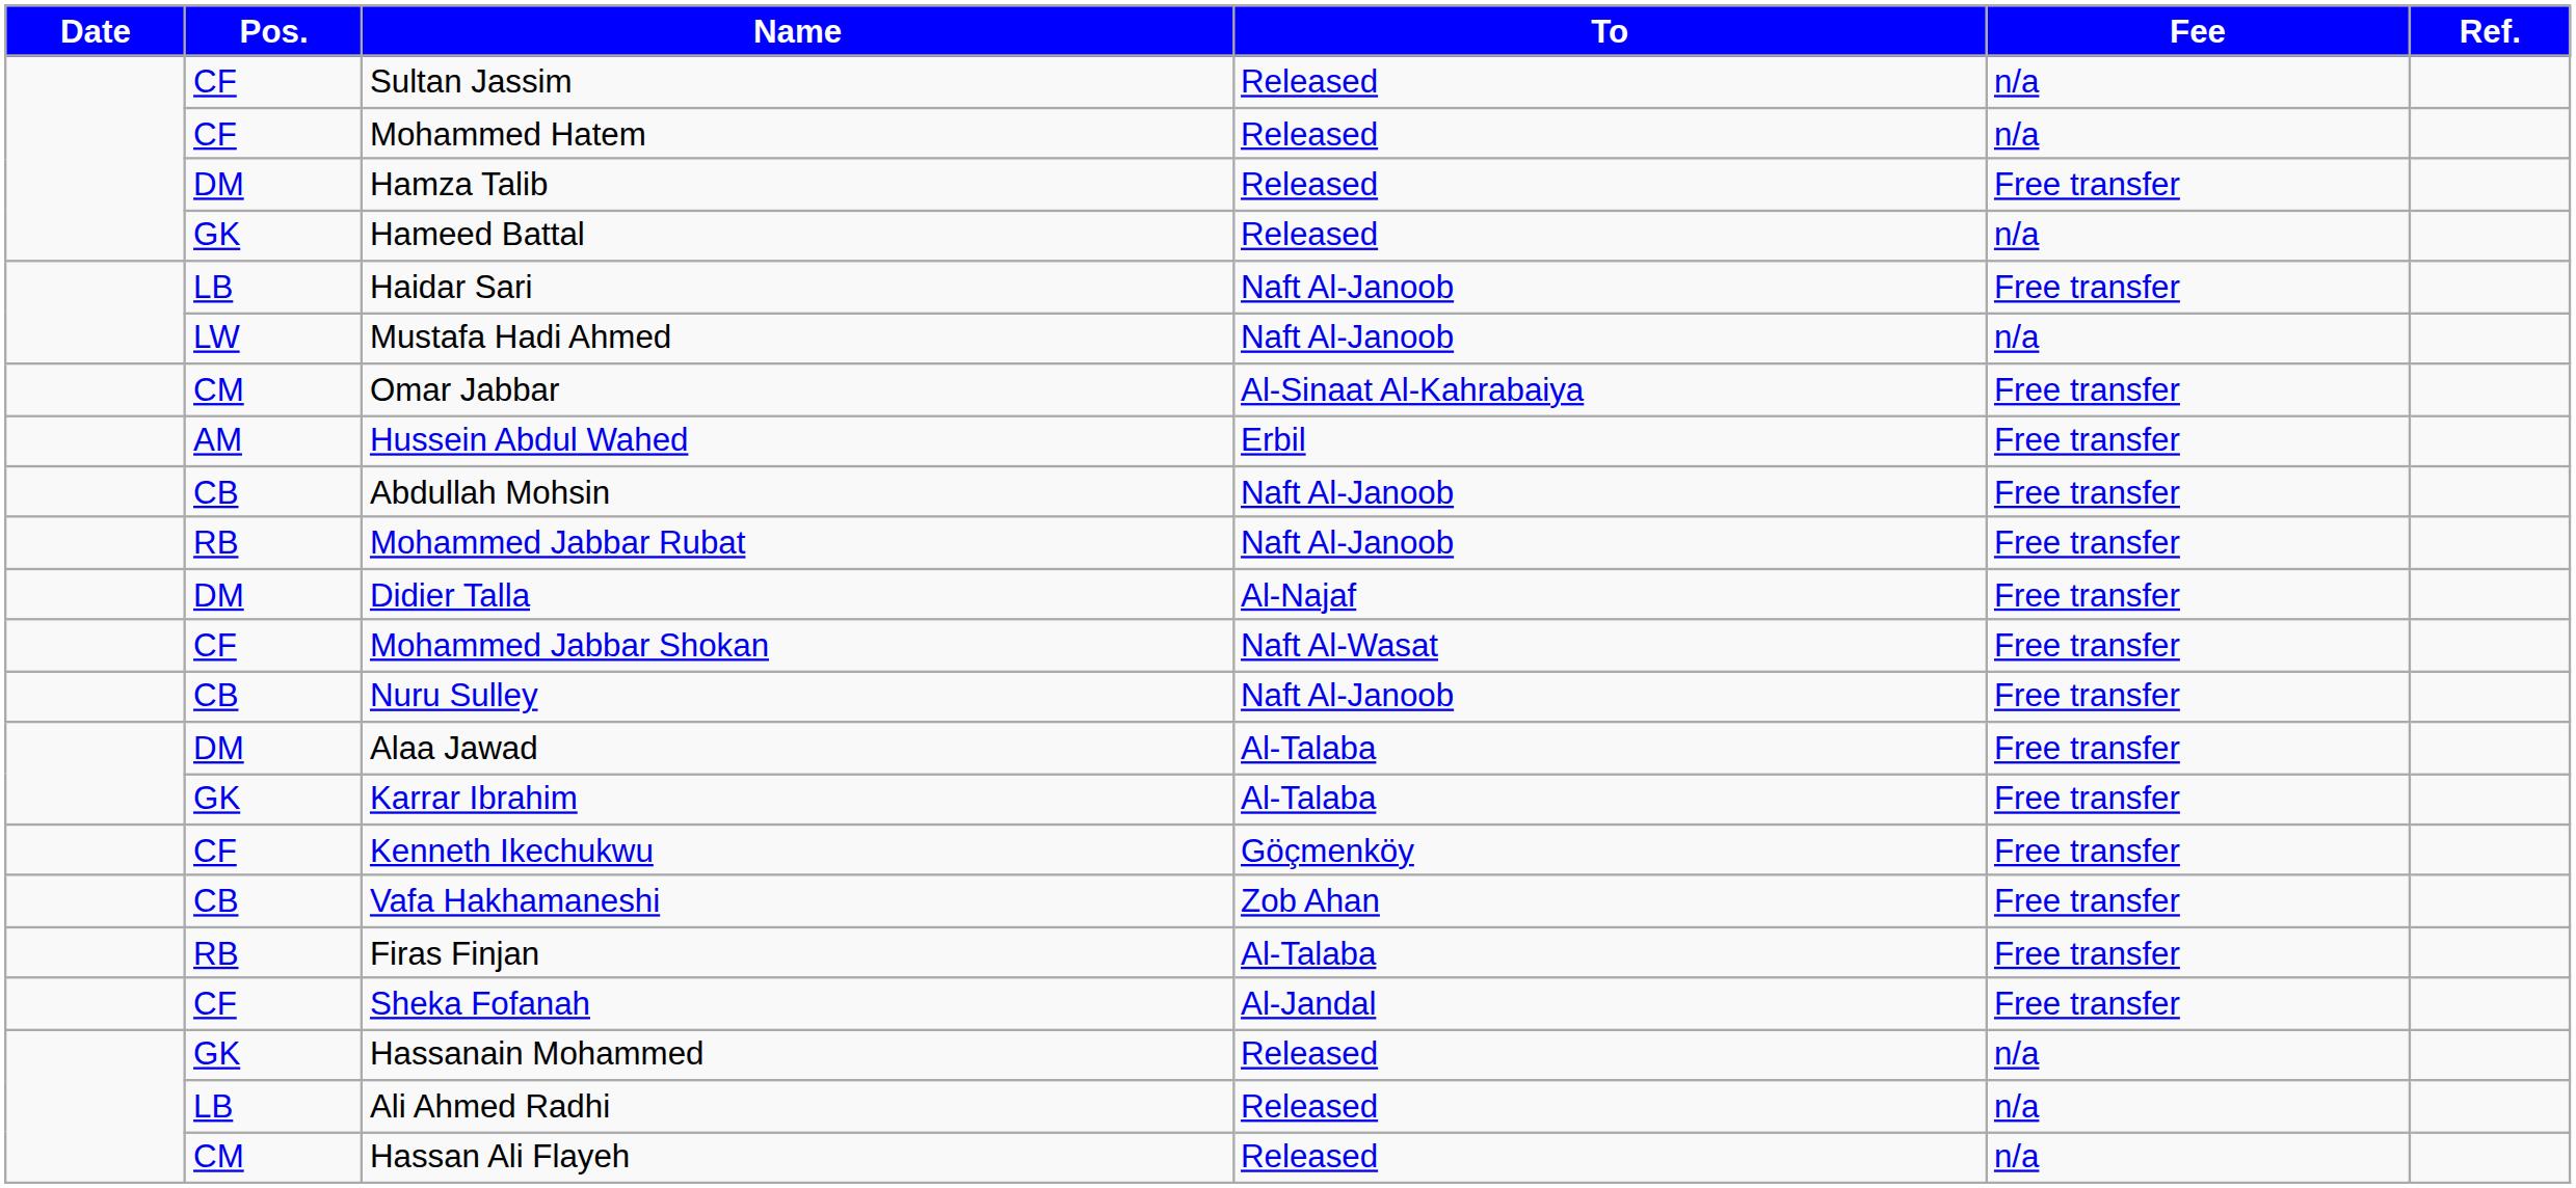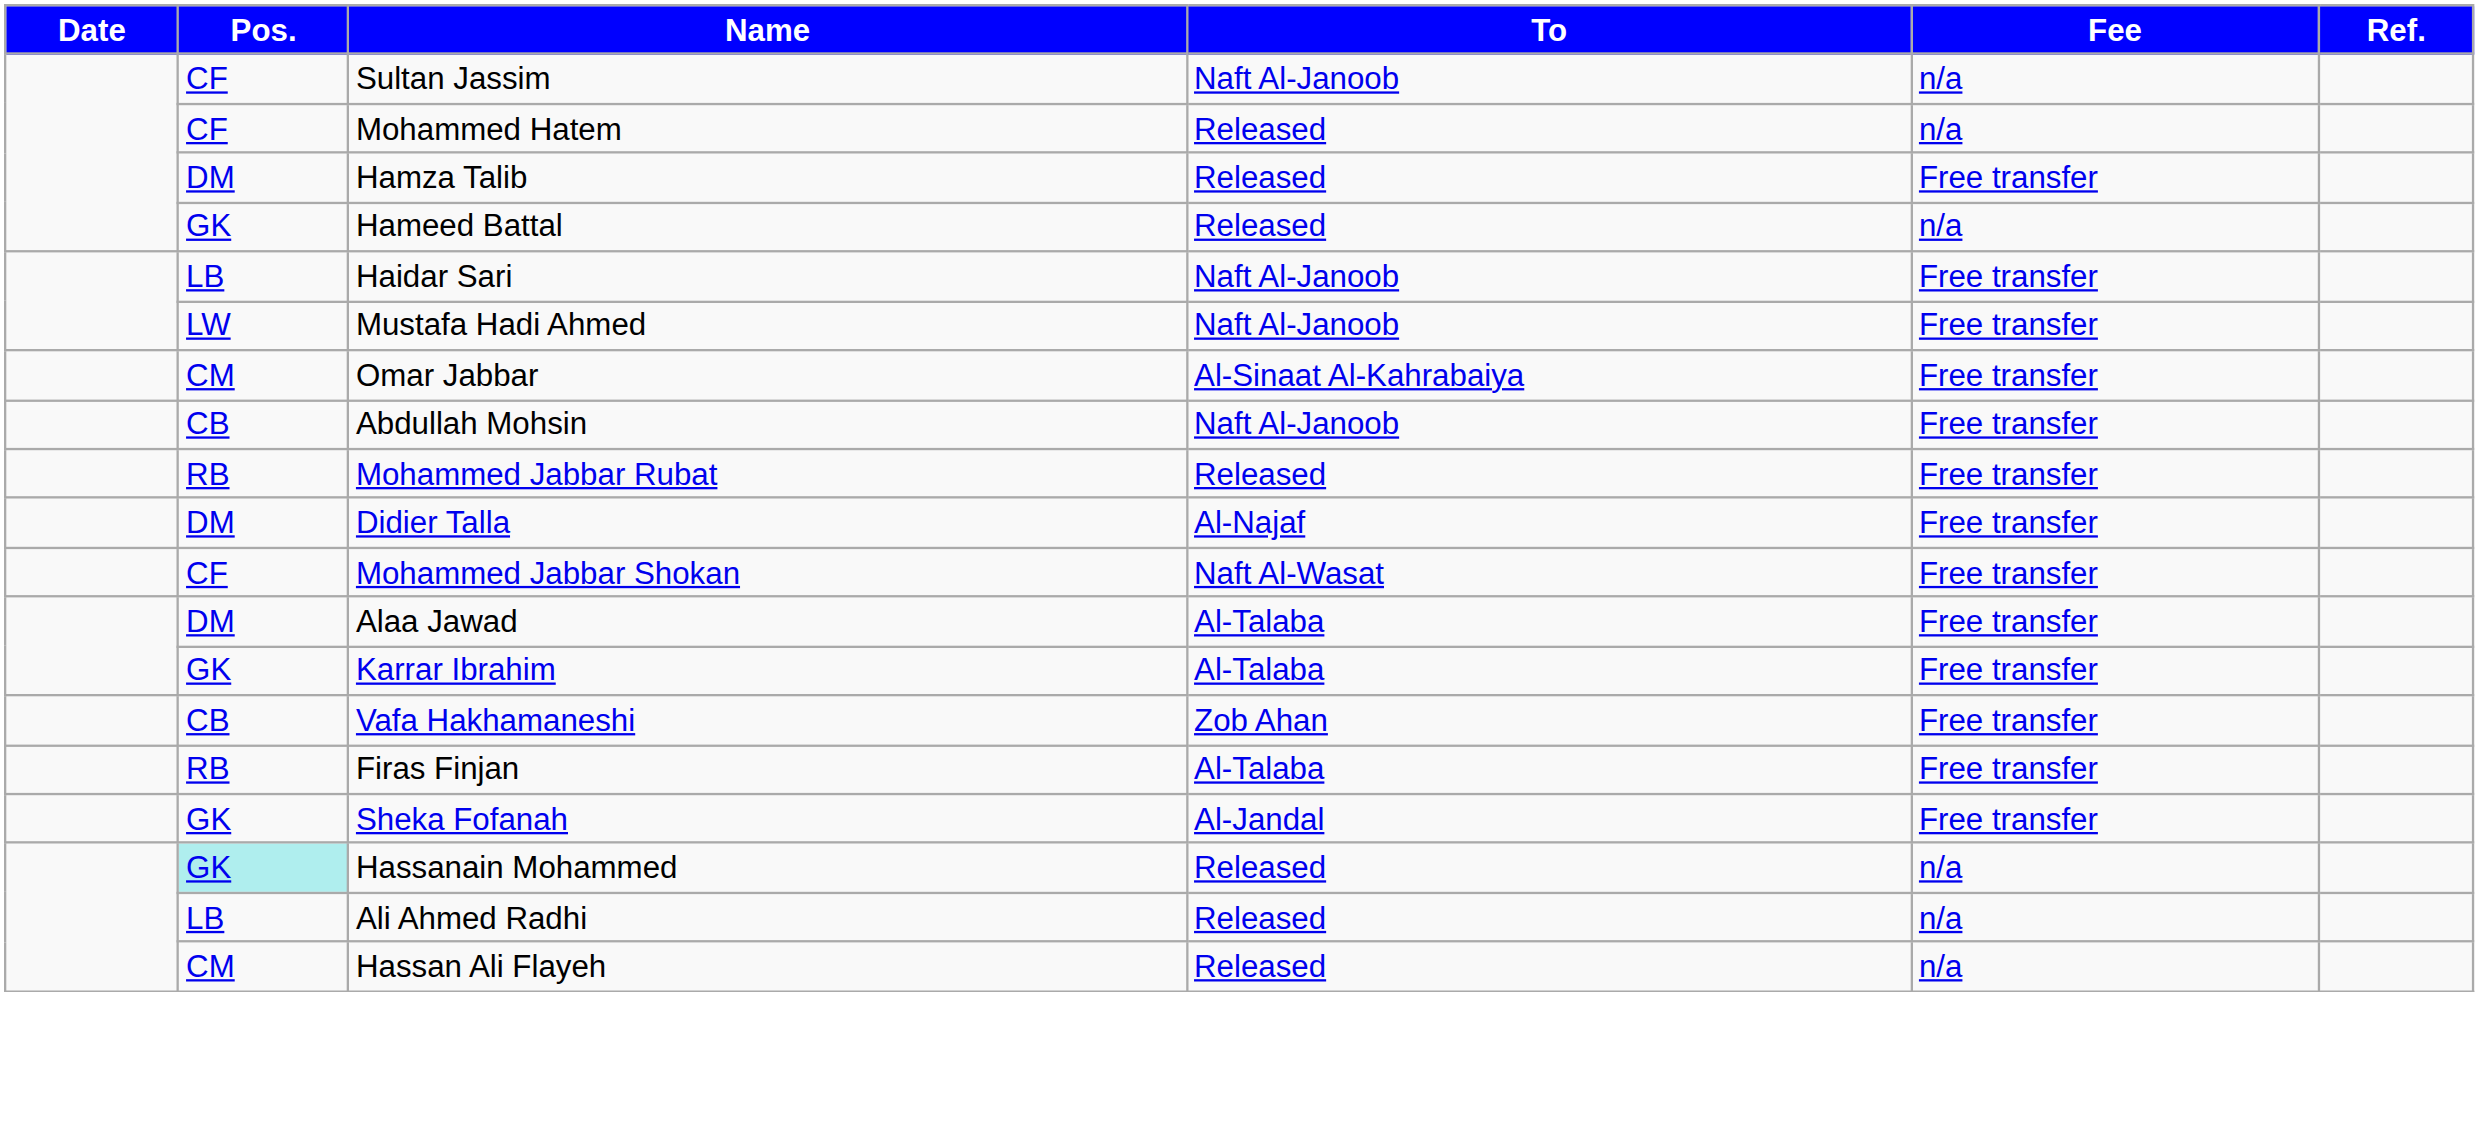 <table class="wikitable sortable" style="width:85%; text-align:center; font-size:85%; text-align:left;">
 <tr>
 <th style="color:white; background:blue;">Date</th>
 <th style="color:white; background:blue;">Pos.</th>
 <th style="color:white; background:blue;">Name</th>
 <th style="color:white; background:blue;">To</th>
 <th style="color:white; background:blue;">Fee</th>
 <th style="color:white; background:blue;">Ref.</th>
 </tr>
 <tr>
 <td rowspan="4"></td>
 <td><a href='#'>CF</a></td>
 <td> Sultan Jassim</td>
-<td><a href='#'>Released</a></td>
+<td> <a href='#'>Naft Al-Janoob</a></td>
 <td><a href='#'>n/a</a></td>
 <td></td>
 </tr>
 <tr>
 <td><a href='#'>CF</a></td>
 <td> Mohammed Hatem</td>
 <td><a href='#'>Released</a></td>
 <td><a href='#'>n/a</a></td>
 <td></td>
 </tr>
 <tr>
 <td><a href='#'>DM</a></td>
 <td> Hamza Talib</td>
 <td><a href='#'>Released</a></td>
 <td><a href='#'>Free transfer</a></td>
 <td></td>
 </tr>
 <tr>
 <td><a href='#'>GK</a></td>
 <td> Hameed Battal</td>
 <td><a href='#'>Released</a></td>
 <td><a href='#'>n/a</a></td>
 <td></td>
 </tr>
 <tr>
 <td rowspan="2"></td>
 <td><a href='#'>LB</a></td>
 <td> Haidar Sari</td>
 <td> <a href='#'>Naft Al-Janoob</a></td>
 <td><a href='#'>Free transfer</a></td>
 <td></td>
 </tr>
 <tr>
 <td><a href='#'>LW</a></td>
 <td> Mustafa Hadi Ahmed</td>
 <td> <a href='#'>Naft Al-Janoob</a></td>
-<td><a href='#'>n/a</a></td>
+<td><a href='#'>Free transfer</a></td>
 <td></td>
 </tr>
 <tr>
 <td rowspan="1"></td>
 <td><a href='#'>CM</a></td>
 <td> Omar Jabbar</td>
 <td> <a href='#'>Al-Sinaat Al-Kahrabaiya</a></td>
 <td><a href='#'>Free transfer</a></td>
-<td></td>
-</tr>
-<tr>
-<td></td>
-<td><a href='#'>AM</a></td>
-<td> <a href='#'>Hussein Abdul Wahed</a></td>
-<td> <a href='#'>Erbil</a></td>
-<td rowspan="1"><a href='#'>Free transfer</a></td>
 <td></td>
 </tr>
 <tr>
 <td></td>
 <td><a href='#'>CB</a></td>
 <td> Abdullah Mohsin</td>
 <td> <a href='#'>Naft Al-Janoob</a></td>
 <td><a href='#'>Free transfer</a></td>
 <td></td>
 </tr>
 <tr>
 <td></td>
 <td><a href='#'>RB</a></td>
 <td> <a href='#'>Mohammed Jabbar Rubat</a></td>
-<td> <a href='#'>Naft Al-Janoob</a></td>
+<td><a href='#'>Released</a></td>
 <td><a href='#'>Free transfer</a></td>
 <td></td>
 </tr>
 <tr>
 <td></td>
 <td><a href='#'>DM</a></td>
 <td> <a href='#'>Didier Talla</a></td>
 <td> <a href='#'>Al-Najaf</a></td>
 <td><a href='#'>Free transfer</a></td>
 <td></td>
 </tr>
 <tr>
 <td></td>
 <td><a href='#'>CF</a></td>
 <td> <a href='#'>Mohammed Jabbar Shokan</a></td>
 <td> <a href='#'>Naft Al-Wasat</a></td>
 <td><a href='#'>Free transfer</a></td>
 <td></td>
 </tr>
 <tr>
-<td></td>
-<td><a href='#'>CB</a></td>
-<td> <a href='#'>Nuru Sulley</a></td>
-<td> <a href='#'>Naft Al-Janoob</a></td>
-<td><a href='#'>Free transfer</a></td>
-<td></td>
-</tr>
-<tr>
 <td rowspan="2"></td>
 <td><a href='#'>DM</a></td>
 <td> Alaa Jawad</td>
 <td> <a href='#'>Al-Talaba</a></td>
 <td><a href='#'>Free transfer</a></td>
 <td></td>
 </tr>
 <tr>
 <td><a href='#'>GK</a></td>
 <td> <a href='#'>Karrar Ibrahim</a></td>
 <td> <a href='#'>Al-Talaba</a></td>
-<td><a href='#'>Free transfer</a></td>
-<td></td>
-</tr>
-<tr>
-<td rowspan="1"></td>
-<td><a href='#'>CF</a></td>
-<td> <a href='#'>Kenneth Ikechukwu</a></td>
-<td> <a href='#'>Göçmenköy</a></td>
 <td><a href='#'>Free transfer</a></td>
 <td></td>
 </tr>
 <tr>
 <td rowspan="1"></td>
 <td><a href='#'>CB</a></td>
 <td> <a href='#'>Vafa Hakhamaneshi</a></td>
 <td> <a href='#'>Zob Ahan</a></td>
 <td><a href='#'>Free transfer</a></td>
 <td></td>
 </tr>
 <tr>
 <td></td>
 <td><a href='#'>RB</a></td>
 <td> Firas Finjan</td>
 <td> <a href='#'>Al-Talaba</a></td>
 <td rowspan="1"><a href='#'>Free transfer</a></td>
 <td></td>
 </tr>
 <tr>
 <td></td>
-<td><a href='#'>CF</a></td>
+<td><a href='#'>GK</a></td>
 <td> <a href='#'>Sheka Fofanah</a></td>
 <td> <a href='#'>Al-Jandal</a></td>
 <td><a href='#'>Free transfer</a></td>
 <td></td>
 </tr>
 <tr>
 <td rowspan="3"></td>
-<td><a href='#'>GK</a></td>
+<td style="background: paleturquoise;"><a href='#'>GK</a></td>
 <td> Hassanain Mohammed</td>
 <td><a href='#'>Released</a></td>
 <td><a href='#'>n/a</a></td>
 <td></td>
 </tr>
 <tr>
 <td><a href='#'>LB</a></td>
 <td> Ali Ahmed Radhi</td>
 <td><a href='#'>Released</a></td>
 <td><a href='#'>n/a</a></td>
 <td></td>
 </tr>
 <tr>
 <td><a href='#'>CM</a></td>
 <td> Hassan Ali Flayeh</td>
 <td><a href='#'>Released</a></td>
 <td><a href='#'>n/a</a></td>
 <td></td>
 </tr>
 <tr>
 </tr>
 </table>
